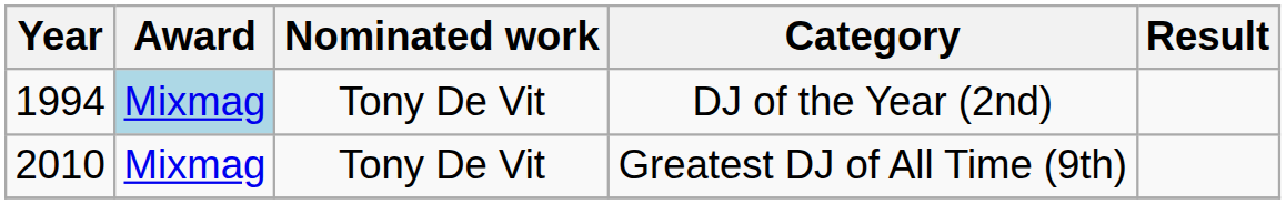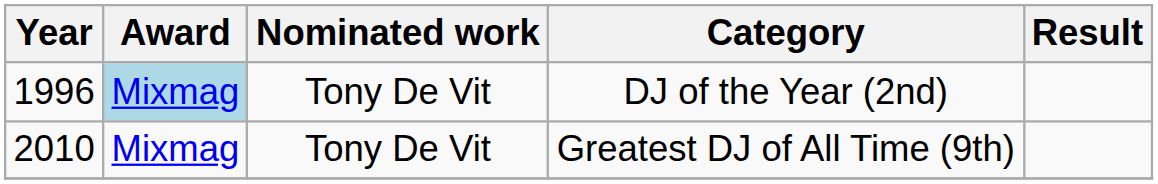 <table class="wikitable plainrowheaders" style="text-align:center;">
 <tr>
 <th>Year</th>
 <th>Award</th>
 <th>Nominated work</th>
 <th>Category</th>
 <th>Result</th>
 </tr>
 <tr>
-<td rowspan="1">1994</td>
+<td rowspan="1">1996</td>
 <td rowspan="1" style="background: lightblue;"><a href='#'>Mixmag</a></td>
 <td>Tony De Vit</td>
 <td>DJ of the Year (2nd)</td>
 <td></td>
 </tr>
 <tr>
 <td rowspan="1">2010</td>
 <td rowspan="1"><a href='#'>Mixmag</a></td>
 <td>Tony De Vit</td>
 <td>Greatest DJ of All Time (9th)</td>
 <td></td>
 </tr>
 <tr>
 </tr>
 </table>
